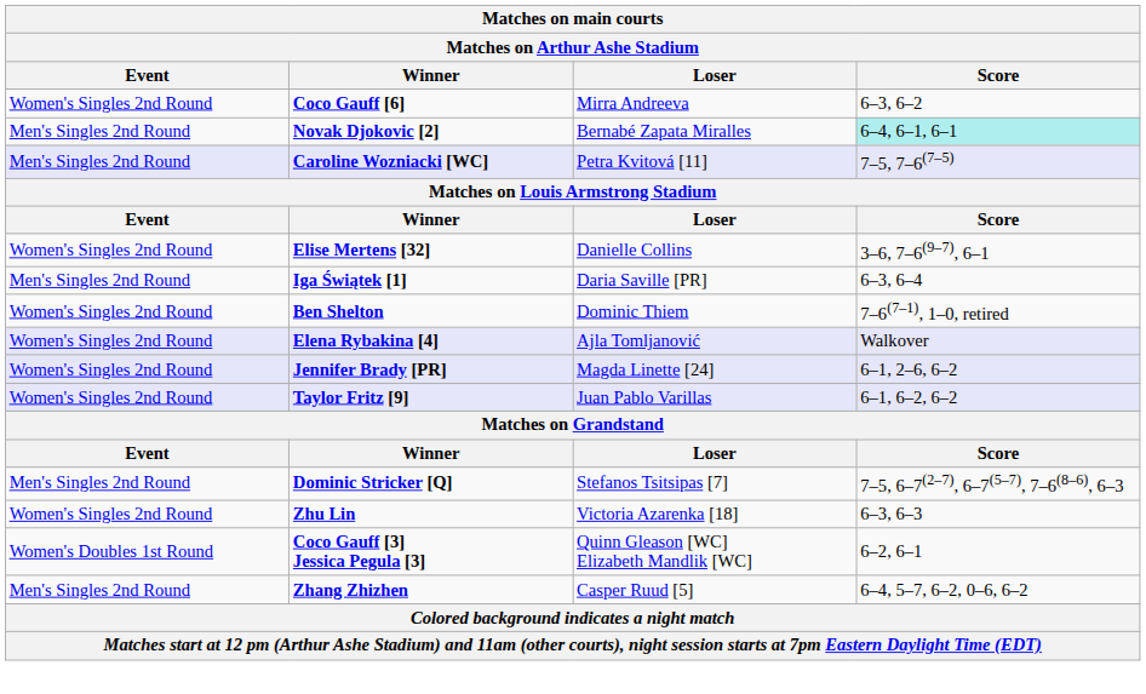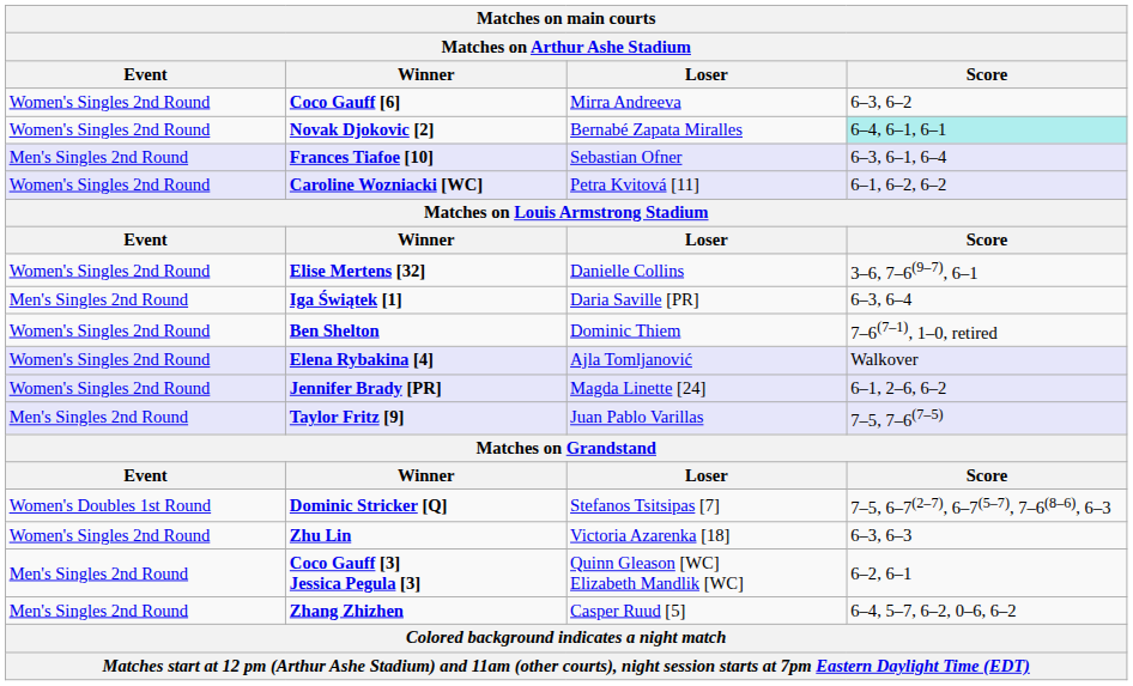 <table class="wikitable" style="margin:auto;">
 <tr>
 <th colspan="4" style="white-space:nowrap;">Matches on main courts</th>
 </tr>
 <tr>
 <th colspan="4"><strong>Matches on <a href='#'>Arthur Ashe Stadium</a></strong></th>
 </tr>
 <tr>
 <th width="250">Event</th>
 <th width="250">Winner</th>
 <th width="250">Loser</th>
 <th width="250">Score</th>
 </tr>
 <tr>
 <td><a href='#'>Women's Singles 2nd Round</a></td>
 <td><strong> <a href='#'>Coco Gauff</a> [6]</strong></td>
 <td> <a href='#'>Mirra Andreeva</a></td>
 <td>6–3, 6–2</td>
 </tr>
 <tr>
-<td><a href='#'>Men's Singles 2nd Round</a></td>
+<td><a href='#'>Women's Singles 2nd Round</a></td>
 <td><strong> <a href='#'>Novak Djokovic</a> [2]</strong></td>
 <td> <a href='#'>Bernabé Zapata Miralles</a></td>
 <td style="background: paleturquoise;">6–4, 6–1, 6–1</td>
 </tr>
 <tr bgcolor="lavender">
 <td><a href='#'>Men's Singles 2nd Round</a></td>
+<td><strong> <a href='#'>Frances Tiafoe</a> [10]</strong></td>
+<td> <a href='#'>Sebastian Ofner</a></td>
+<td>6–3, 6–1, 6–4</td>
+</tr>
+<tr bgcolor="lavender">
+<td><a href='#'>Women's Singles 2nd Round</a></td>
 <td><strong> <a href='#'>Caroline Wozniacki</a> [WC]</strong></td>
 <td> <a href='#'>Petra Kvitová</a> [11]</td>
-<td>7–5, 7–6<sup>(7–5)</sup></td>
+<td>6–1, 6–2, 6–2</td>
 </tr>
 <tr>
 <th colspan="4"><strong>Matches on <a href='#'>Louis Armstrong Stadium</a></strong></th>
 </tr>
 <tr>
 <th width="250">Event</th>
 <th width="250">Winner</th>
 <th width="250">Loser</th>
 <th width="250">Score</th>
 </tr>
 <tr>
 <td><a href='#'>Women's Singles 2nd Round</a></td>
 <td><strong> <a href='#'>Elise Mertens</a> [32]</strong></td>
 <td> <a href='#'>Danielle Collins</a></td>
 <td>3–6, 7–6<sup>(9–7)</sup>, 6–1</td>
 </tr>
 <tr>
 <td><a href='#'>Men's Singles 2nd Round</a></td>
 <td><strong> <a href='#'>Iga Świątek</a> [1]</strong></td>
 <td> <a href='#'>Daria Saville</a> [PR]</td>
 <td>6–3, 6–4</td>
 </tr>
 <tr>
 <td><a href='#'>Women's Singles 2nd Round</a></td>
 <td><strong> <a href='#'>Ben Shelton</a></strong></td>
 <td> <a href='#'>Dominic Thiem</a></td>
 <td>7–6<sup>(7–1)</sup>, 1–0, retired</td>
 </tr>
 <tr bgcolor="lavender">
 <td><a href='#'>Women's Singles 2nd Round</a></td>
 <td><strong> <a href='#'>Elena Rybakina</a> [4]</strong></td>
 <td> <a href='#'>Ajla Tomljanović</a></td>
 <td>Walkover</td>
 </tr>
 <tr bgcolor="lavender">
 <td><a href='#'>Women's Singles 2nd Round</a></td>
 <td><strong> <a href='#'>Jennifer Brady</a> [PR]</strong></td>
 <td> <a href='#'>Magda Linette</a> [24]</td>
 <td>6–1, 2–6, 6–2</td>
 </tr>
 <tr bgcolor="lavender">
-<td><a href='#'>Women's Singles 2nd Round</a></td>
+<td><a href='#'>Men's Singles 2nd Round</a></td>
 <td><strong> <a href='#'>Taylor Fritz</a> [9]</strong></td>
 <td> <a href='#'>Juan Pablo Varillas</a></td>
-<td>6–1, 6–2, 6–2</td>
+<td>7–5, 7–6<sup>(7–5)</sup></td>
 </tr>
 <tr>
 <th colspan="4"><strong>Matches on <a href='#'>Grandstand</a></strong></th>
 </tr>
 <tr>
 <th width="250">Event</th>
 <th width="250">Winner</th>
 <th width="250">Loser</th>
 <th width="250">Score</th>
 </tr>
 <tr>
-<td><a href='#'>Men's Singles 2nd Round</a></td>
+<td><a href='#'>Women's Doubles 1st Round</a></td>
 <td><strong> <a href='#'>Dominic Stricker</a> [Q]</strong></td>
 <td> <a href='#'>Stefanos Tsitsipas</a> [7]</td>
 <td>7–5, 6–7<sup>(2–7)</sup>, 6–7<sup>(5–7)</sup>, 7–6<sup>(8–6)</sup>, 6–3</td>
 </tr>
 <tr>
 <td><a href='#'>Women's Singles 2nd Round</a></td>
 <td><strong> <a href='#'>Zhu Lin</a></strong></td>
 <td> <a href='#'>Victoria Azarenka</a> [18]</td>
 <td>6–3, 6–3</td>
 </tr>
 <tr>
-<td><a href='#'>Women's Doubles 1st Round</a></td>
+<td><a href='#'>Men's Singles 2nd Round</a></td>
 <td><strong> <a href='#'>Coco Gauff</a> [3] <br>  <a href='#'>Jessica Pegula</a> [3]</strong></td>
 <td> <a href='#'>Quinn Gleason</a> [WC] <br>  <a href='#'>Elizabeth Mandlik</a> [WC]</td>
 <td>6–2, 6–1</td>
 </tr>
 <tr>
 <td><a href='#'>Men's Singles 2nd Round</a></td>
 <td><strong> <a href='#'>Zhang Zhizhen</a></strong></td>
 <td> <a href='#'>Casper Ruud</a> [5]</td>
 <td>6–4, 5–7, 6–2, 0–6, 6–2</td>
 </tr>
 <tr>
 <th colspan="4"><em>Colored background indicates a night match</em></th>
 </tr>
 <tr>
 <th colspan="4"><em>Matches start at 12 pm (Arthur Ashe Stadium) and 11am (other courts), night session starts at 7pm <a href='#'>Eastern Daylight Time (EDT)</a></em></th>
 </tr>
 </table>
